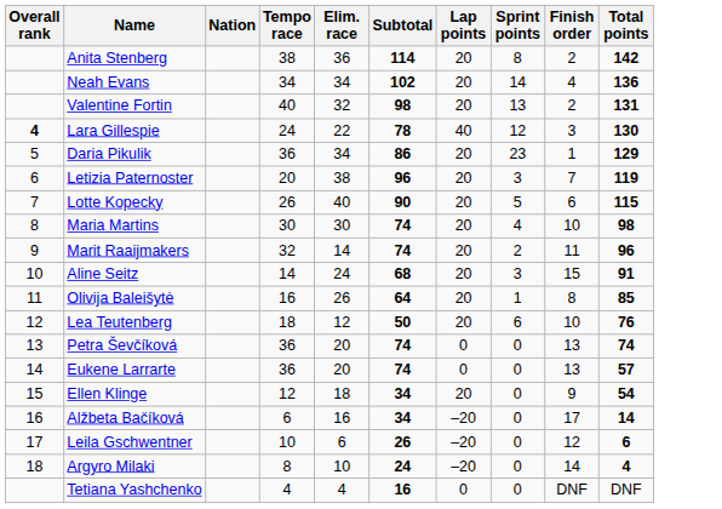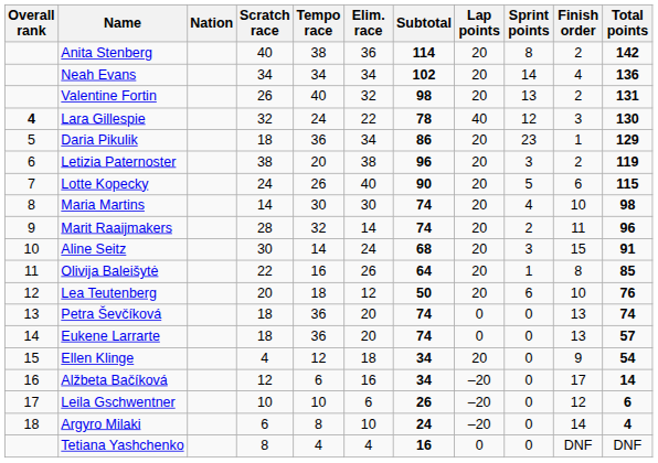 <table class="wikitable sortable" style="text-align:center">
 <tr>
 <th width=50>Overall rank</th>
 <th>Name</th>
 <th>Nation</th>
+<th width=50>Scratch race</th>
 <th width=50>Tempo race</th>
 <th width=50>Elim. race</th>
 <th width=50>Subtotal</th>
 <th width=50>Lap points</th>
 <th width=50>Sprint points</th>
 <th width=50>Finish order</th>
 <th width=50>Total points</th>
 </tr>
 <tr>
 <td></td>
 <td align=left><a href='#'>Anita Stenberg</a></td>
 <td align=left></td>
+<td>40</td>
 <td>38</td>
 <td>36</td>
 <td><strong>114</strong></td>
 <td>20</td>
 <td>8</td>
 <td>2</td>
 <td><strong>142</strong></td>
 </tr>
 <tr>
 <td></td>
 <td align=left><a href='#'>Neah Evans</a></td>
 <td align=left></td>
 <td>34</td>
 <td>34</td>
+<td>34</td>
 <td><strong>102</strong></td>
 <td>20</td>
 <td>14</td>
 <td>4</td>
 <td><strong>136</strong></td>
 </tr>
 <tr>
 <td></td>
 <td align=left><a href='#'>Valentine Fortin</a></td>
 <td align=left></td>
+<td>26</td>
 <td>40</td>
 <td>32</td>
 <td><strong>98</strong></td>
 <td>20</td>
 <td>13</td>
 <td>2</td>
 <td><strong>131</strong></td>
 </tr>
 <tr>
 <td><strong>4</strong></td>
 <td align=left><a href='#'>Lara Gillespie</a></td>
 <td align=left></td>
+<td>32</td>
 <td>24</td>
 <td>22</td>
 <td><strong>78</strong></td>
 <td>40</td>
 <td>12</td>
 <td>3</td>
 <td><strong>130</strong></td>
 </tr>
 <tr>
 <td>5</td>
 <td align=left><a href='#'>Daria Pikulik</a></td>
 <td align=left></td>
+<td>18</td>
 <td>36</td>
 <td>34</td>
 <td><strong>86</strong></td>
 <td>20</td>
 <td>23</td>
 <td>1</td>
 <td><strong>129</strong></td>
 </tr>
 <tr>
 <td>6</td>
 <td align=left><a href='#'>Letizia Paternoster</a></td>
 <td align=left></td>
+<td>38</td>
 <td>20</td>
 <td>38</td>
 <td><strong>96</strong></td>
 <td>20</td>
 <td>3</td>
-<td>7</td>
+<td>2</td>
 <td><strong>119</strong></td>
 </tr>
 <tr>
 <td>7</td>
 <td align=left><a href='#'>Lotte Kopecky</a></td>
 <td align=left></td>
+<td>24</td>
 <td>26</td>
 <td>40</td>
 <td><strong>90</strong></td>
 <td>20</td>
 <td>5</td>
 <td>6</td>
 <td><strong>115</strong></td>
 </tr>
 <tr>
 <td>8</td>
 <td align=left><a href='#'>Maria Martins</a></td>
 <td align=left></td>
+<td>14</td>
 <td>30</td>
 <td>30</td>
 <td><strong>74</strong></td>
 <td>20</td>
 <td>4</td>
 <td>10</td>
 <td><strong>98</strong></td>
 </tr>
 <tr>
 <td>9</td>
 <td align=left><a href='#'>Marit Raaijmakers</a></td>
 <td align=left></td>
+<td>28</td>
 <td>32</td>
 <td>14</td>
 <td><strong>74</strong></td>
 <td>20</td>
 <td>2</td>
 <td>11</td>
 <td><strong>96</strong></td>
 </tr>
 <tr>
 <td>10</td>
 <td align=left><a href='#'>Aline Seitz</a></td>
 <td align=left></td>
+<td>30</td>
 <td>14</td>
 <td>24</td>
 <td><strong>68</strong></td>
 <td>20</td>
 <td>3</td>
 <td>15</td>
 <td><strong>91</strong></td>
 </tr>
 <tr>
 <td>11</td>
 <td align=left><a href='#'>Olivija Baleišytė</a></td>
 <td align=left></td>
+<td>22</td>
 <td>16</td>
 <td>26</td>
 <td><strong>64</strong></td>
 <td>20</td>
 <td>1</td>
 <td>8</td>
 <td><strong>85</strong></td>
 </tr>
 <tr>
 <td>12</td>
 <td align=left><a href='#'>Lea Teutenberg</a></td>
 <td align=left></td>
+<td>20</td>
 <td>18</td>
 <td>12</td>
 <td><strong>50</strong></td>
 <td>20</td>
 <td>6</td>
 <td>10</td>
 <td><strong>76</strong></td>
 </tr>
 <tr>
 <td>13</td>
 <td align=left><a href='#'>Petra Ševčíková</a></td>
 <td align=left></td>
+<td>18</td>
 <td>36</td>
 <td>20</td>
 <td><strong>74</strong></td>
 <td>0</td>
 <td>0</td>
 <td>13</td>
 <td><strong>74</strong></td>
 </tr>
 <tr>
 <td>14</td>
 <td align=left><a href='#'>Eukene Larrarte</a></td>
 <td align=left></td>
+<td>18</td>
 <td>36</td>
 <td>20</td>
 <td><strong>74</strong></td>
 <td>0</td>
 <td>0</td>
 <td>13</td>
 <td><strong>57</strong></td>
 </tr>
 <tr>
 <td>15</td>
 <td align=left><a href='#'>Ellen Klinge</a></td>
 <td align=left></td>
+<td>4</td>
 <td>12</td>
 <td>18</td>
 <td><strong>34</strong></td>
 <td>20</td>
 <td>0</td>
 <td>9</td>
 <td><strong>54</strong></td>
 </tr>
 <tr>
 <td>16</td>
 <td align=left><a href='#'>Alžbeta Bačíková</a></td>
 <td align=left></td>
+<td>12</td>
 <td>6</td>
 <td>16</td>
 <td><strong>34</strong></td>
 <td>–20</td>
 <td>0</td>
 <td>17</td>
 <td><strong>14</strong></td>
 </tr>
 <tr>
 <td>17</td>
 <td align=left><a href='#'>Leila Gschwentner</a></td>
 <td align=left></td>
 <td>10</td>
+<td>10</td>
 <td>6</td>
 <td><strong>26</strong></td>
 <td>–20</td>
 <td>0</td>
 <td>12</td>
 <td><strong>6</strong></td>
 </tr>
 <tr>
 <td>18</td>
 <td align=left><a href='#'>Argyro Milaki</a></td>
 <td align=left></td>
+<td>6</td>
 <td>8</td>
 <td>10</td>
 <td><strong>24</strong></td>
 <td>–20</td>
 <td>0</td>
 <td>14</td>
 <td><strong>4</strong></td>
 </tr>
 <tr>
 <td></td>
 <td align=left><a href='#'>Tetiana Yashchenko</a></td>
 <td align=left></td>
+<td>8</td>
 <td>4</td>
 <td>4</td>
 <td><strong>16</strong></td>
 <td>0</td>
 <td>0</td>
 <td>DNF</td>
 <td>DNF</td>
 </tr>
 </table>
